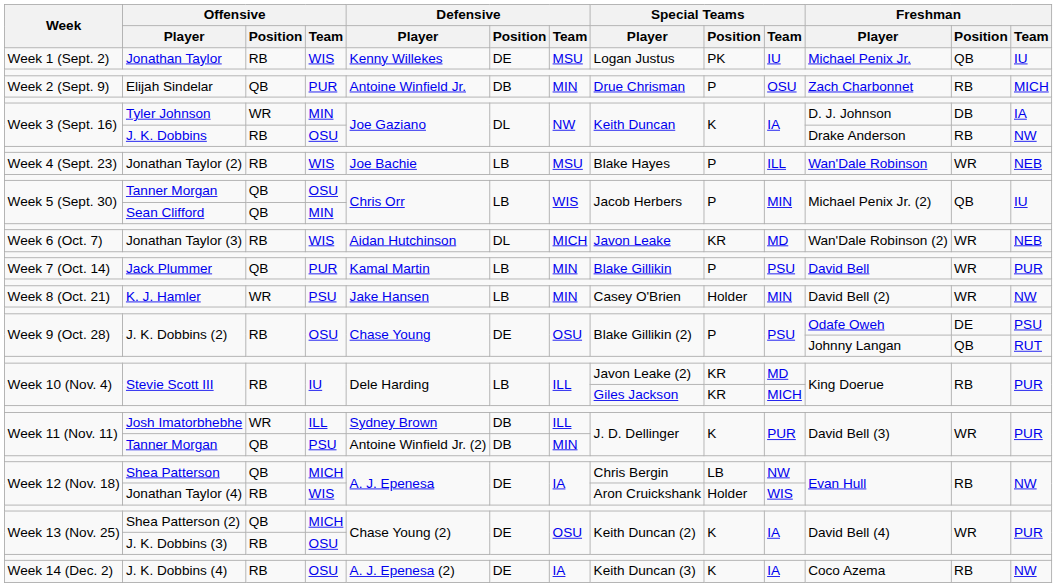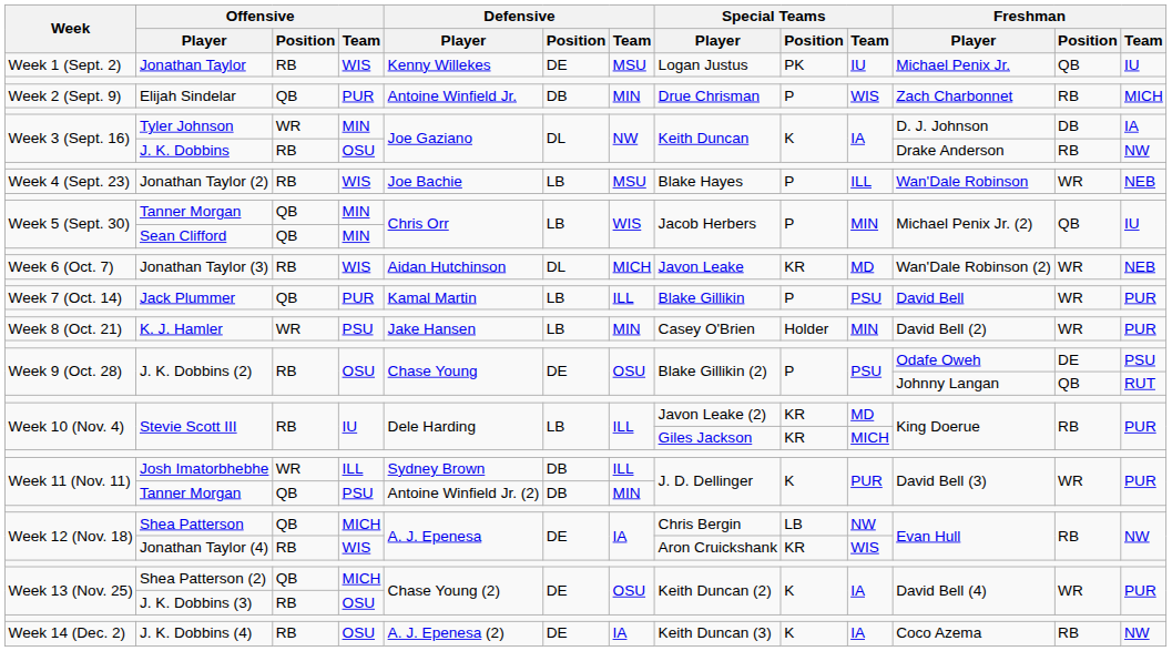 <table class="wikitable">
 <tr>
 <th rowspan="2">Week</th>
 <th colspan="3">Offensive</th>
 <th colspan="3">Defensive</th>
 <th colspan="3">Special Teams</th>
 <th colspan="3">Freshman</th>
 </tr>
 <tr>
 <th>Player</th>
 <th>Position</th>
 <th>Team</th>
 <th>Player</th>
 <th>Position</th>
 <th>Team</th>
 <th>Player</th>
 <th>Position</th>
 <th>Team</th>
 <th>Player</th>
 <th>Position</th>
 <th>Team</th>
 </tr>
 <tr>
 <td>Week 1 (Sept. 2) </td>
 <td><a href='#'>Jonathan Taylor</a></td>
 <td>RB</td>
 <td><a href='#'>WIS</a></td>
 <td><a href='#'>Kenny Willekes</a></td>
 <td>DE</td>
 <td><a href='#'>MSU</a></td>
 <td>Logan Justus</td>
 <td>PK</td>
 <td><a href='#'>IU</a></td>
 <td><a href='#'>Michael Penix Jr.</a></td>
 <td>QB</td>
 <td><a href='#'>IU</a></td>
 </tr>
 <tr>
 <td colspan=13></td>
 </tr>
 <tr>
 <td>Week 2 (Sept. 9) </td>
 <td>Elijah Sindelar</td>
 <td>QB</td>
 <td><a href='#'>PUR</a></td>
 <td><a href='#'>Antoine Winfield Jr.</a></td>
 <td>DB</td>
 <td><a href='#'>MIN</a></td>
 <td><a href='#'>Drue Chrisman</a></td>
 <td>P</td>
-<td><a href='#'>OSU</a></td>
+<td><a href='#'>WIS</a></td>
 <td><a href='#'>Zach Charbonnet</a></td>
 <td>RB</td>
 <td><a href='#'>MICH</a></td>
 </tr>
 <tr>
 <td colspan=13></td>
 </tr>
 <tr>
 <td rowspan=2>Week 3 (Sept. 16) </td>
 <td><a href='#'>Tyler Johnson</a></td>
 <td>WR</td>
 <td><a href='#'>MIN</a></td>
 <td rowspan=2><a href='#'>Joe Gaziano</a></td>
 <td rowspan=2>DL</td>
 <td rowspan=2><a href='#'>NW</a></td>
 <td rowspan=2><a href='#'>Keith Duncan</a></td>
 <td rowspan=2>K</td>
 <td rowspan=2><a href='#'>IA</a></td>
 <td>D. J. Johnson</td>
 <td>DB</td>
 <td><a href='#'>IA</a></td>
 </tr>
 <tr>
 <td><a href='#'>J. K. Dobbins</a></td>
 <td>RB</td>
 <td><a href='#'>OSU</a></td>
 <td>Drake Anderson</td>
 <td>RB</td>
 <td><a href='#'>NW</a></td>
 </tr>
 <tr>
 <td colspan=13></td>
 </tr>
 <tr>
 <td>Week 4 (Sept. 23) </td>
 <td>Jonathan Taylor (2)</td>
 <td>RB</td>
 <td><a href='#'>WIS</a></td>
 <td><a href='#'>Joe Bachie</a></td>
 <td>LB</td>
 <td><a href='#'>MSU</a></td>
 <td>Blake Hayes</td>
 <td>P</td>
 <td><a href='#'>ILL</a></td>
 <td><a href='#'>Wan'Dale Robinson</a></td>
 <td>WR</td>
 <td><a href='#'>NEB</a></td>
 </tr>
 <tr>
 <td colspan=13></td>
 </tr>
 <tr>
 <td rowspan=2>Week 5 (Sept. 30) </td>
 <td><a href='#'>Tanner Morgan</a></td>
 <td>QB</td>
-<td><a href='#'>OSU</a></td>
+<td><a href='#'>MIN</a></td>
 <td rowspan=2><a href='#'>Chris Orr</a></td>
 <td rowspan=2>LB</td>
 <td rowspan=2><a href='#'>WIS</a></td>
 <td rowspan=2>Jacob Herbers</td>
 <td rowspan=2>P</td>
 <td rowspan=2><a href='#'>MIN</a></td>
 <td rowspan=2>Michael Penix Jr. (2)</td>
 <td rowspan=2>QB</td>
 <td rowspan=2><a href='#'>IU</a></td>
 </tr>
 <tr>
 <td><a href='#'>Sean Clifford</a></td>
 <td>QB</td>
 <td><a href='#'>MIN</a></td>
 </tr>
 <tr>
 <td colspan=13></td>
 </tr>
 <tr>
 <td>Week 6 (Oct. 7) </td>
 <td>Jonathan Taylor (3)</td>
 <td>RB</td>
 <td><a href='#'>WIS</a></td>
 <td><a href='#'>Aidan Hutchinson</a></td>
 <td>DL</td>
 <td><a href='#'>MICH</a></td>
 <td><a href='#'>Javon Leake</a></td>
 <td>KR</td>
 <td><a href='#'>MD</a></td>
 <td>Wan'Dale Robinson (2)</td>
 <td>WR</td>
 <td><a href='#'>NEB</a></td>
 </tr>
 <tr>
 <td colspan=13></td>
 </tr>
 <tr>
 <td>Week 7 (Oct. 14) </td>
 <td><a href='#'>Jack Plummer</a></td>
 <td>QB</td>
 <td><a href='#'>PUR</a></td>
 <td><a href='#'>Kamal Martin</a></td>
 <td>LB</td>
-<td><a href='#'>MIN</a></td>
+<td><a href='#'>ILL</a></td>
 <td><a href='#'>Blake Gillikin</a></td>
 <td>P</td>
 <td><a href='#'>PSU</a></td>
 <td><a href='#'>David Bell</a></td>
 <td>WR</td>
 <td><a href='#'>PUR</a></td>
 </tr>
 <tr>
 <td colspan=13></td>
 </tr>
 <tr>
 <td>Week 8 (Oct. 21) </td>
 <td><a href='#'>K. J. Hamler</a></td>
 <td>WR</td>
 <td><a href='#'>PSU</a></td>
 <td><a href='#'>Jake Hansen</a></td>
 <td>LB</td>
 <td><a href='#'>MIN</a></td>
 <td>Casey O'Brien</td>
 <td>Holder</td>
 <td><a href='#'>MIN</a></td>
 <td>David Bell (2)</td>
 <td>WR</td>
-<td><a href='#'>NW</a></td>
+<td><a href='#'>PUR</a></td>
 </tr>
 <tr>
 <td colspan=13></td>
 </tr>
 <tr>
 <td rowspan=2>Week 9 (Oct. 28) </td>
 <td rowspan=2>J. K. Dobbins (2)</td>
 <td rowspan=2>RB</td>
 <td rowspan=2><a href='#'>OSU</a></td>
 <td rowspan=2><a href='#'>Chase Young</a></td>
 <td rowspan=2>DE</td>
 <td rowspan=2><a href='#'>OSU</a></td>
 <td rowspan=2>Blake Gillikin (2)</td>
 <td rowspan=2>P</td>
 <td rowspan=2><a href='#'>PSU</a></td>
 <td><a href='#'>Odafe Oweh</a></td>
 <td>DE</td>
 <td><a href='#'>PSU</a></td>
 </tr>
 <tr>
 <td>Johnny Langan</td>
 <td>QB</td>
 <td><a href='#'>RUT</a></td>
 </tr>
 <tr>
 <td colspan=13></td>
 </tr>
 <tr>
 <td rowspan=2>Week 10 (Nov. 4) </td>
 <td rowspan=2><a href='#'>Stevie Scott III</a></td>
 <td rowspan=2>RB</td>
 <td rowspan=2><a href='#'>IU</a></td>
 <td rowspan=2>Dele Harding</td>
 <td rowspan=2>LB</td>
 <td rowspan=2><a href='#'>ILL</a></td>
 <td>Javon Leake (2)</td>
 <td>KR</td>
 <td><a href='#'>MD</a></td>
 <td rowspan=2>King Doerue</td>
 <td rowspan=2>RB</td>
 <td rowspan=2><a href='#'>PUR</a></td>
 </tr>
 <tr>
 <td><a href='#'>Giles Jackson</a></td>
 <td>KR</td>
 <td><a href='#'>MICH</a></td>
 </tr>
 <tr>
 <td colspan=13></td>
 </tr>
 <tr>
 <td rowspan=2>Week 11 (Nov. 11) </td>
 <td><a href='#'>Josh Imatorbhebhe</a></td>
 <td>WR</td>
 <td><a href='#'>ILL</a></td>
 <td><a href='#'>Sydney Brown</a></td>
 <td>DB</td>
 <td><a href='#'>ILL</a></td>
 <td rowspan=2>J. D. Dellinger</td>
 <td rowspan=2>K</td>
 <td rowspan=2><a href='#'>PUR</a></td>
 <td rowspan=2>David Bell (3)</td>
 <td rowspan=2>WR</td>
 <td rowspan=2><a href='#'>PUR</a></td>
 </tr>
 <tr>
 <td><a href='#'>Tanner Morgan</a></td>
 <td>QB</td>
 <td><a href='#'>PSU</a></td>
 <td>Antoine Winfield Jr. (2)</td>
 <td>DB</td>
 <td><a href='#'>MIN</a></td>
 </tr>
 <tr>
 <td colspan=13></td>
 </tr>
 <tr>
 <td rowspan=2>Week 12 (Nov. 18) </td>
 <td><a href='#'>Shea Patterson</a></td>
 <td>QB</td>
 <td><a href='#'>MICH</a></td>
 <td rowspan=2><a href='#'>A. J. Epenesa</a></td>
 <td rowspan=2>DE</td>
 <td rowspan=2><a href='#'>IA</a></td>
 <td>Chris Bergin</td>
 <td>LB</td>
 <td><a href='#'>NW</a></td>
 <td rowspan=2><a href='#'>Evan Hull</a></td>
 <td rowspan=2>RB</td>
 <td rowspan=2><a href='#'>NW</a></td>
 </tr>
 <tr>
 <td>Jonathan Taylor (4)</td>
 <td>RB</td>
 <td><a href='#'>WIS</a></td>
 <td>Aron Cruickshank</td>
-<td>Holder</td>
+<td>KR</td>
 <td><a href='#'>WIS</a></td>
 </tr>
 <tr>
 <td colspan=13></td>
 </tr>
 <tr>
 <td rowspan=2>Week 13 (Nov. 25) </td>
 <td>Shea Patterson (2)</td>
 <td>QB</td>
 <td><a href='#'>MICH</a></td>
 <td rowspan=2>Chase Young (2)</td>
 <td rowspan=2>DE</td>
 <td rowspan=2><a href='#'>OSU</a></td>
 <td rowspan=2>Keith Duncan (2)</td>
 <td rowspan=2>K</td>
 <td rowspan=2><a href='#'>IA</a></td>
 <td rowspan=2>David Bell (4)</td>
 <td rowspan=2>WR</td>
 <td rowspan=2><a href='#'>PUR</a></td>
 </tr>
 <tr>
 <td>J. K. Dobbins (3)</td>
 <td>RB</td>
 <td><a href='#'>OSU</a></td>
 </tr>
 <tr>
 <td colspan=13></td>
 </tr>
 <tr>
 <td>Week 14 (Dec. 2) </td>
 <td>J. K. Dobbins (4)</td>
 <td>RB</td>
 <td><a href='#'>OSU</a></td>
 <td><a href='#'>A. J. Epenesa</a> (2)</td>
 <td>DE</td>
 <td><a href='#'>IA</a></td>
 <td>Keith Duncan (3)</td>
 <td>K</td>
 <td><a href='#'>IA</a></td>
 <td>Coco Azema</td>
 <td>RB</td>
 <td><a href='#'>NW</a></td>
 </tr>
 </table>
